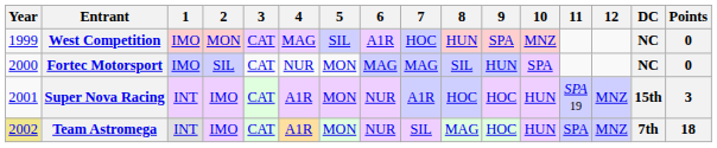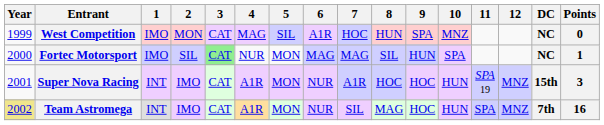 <table class="wikitable" style="text-align:center; font-size:85%">
 <tr>
 <th>Year</th>
 <th>Entrant</th>
 <th>1</th>
 <th>2</th>
 <th>3</th>
 <th>4</th>
 <th>5</th>
 <th>6</th>
 <th>7</th>
 <th>8</th>
 <th>9</th>
 <th>10</th>
 <th>11</th>
 <th>12</th>
 <th>DC</th>
 <th>Points</th>
 </tr>
 <tr>
 <td><a href='#'>1999</a></td>
 <th nowrap><a href='#'>West Competition</a></th>
 <td style="background:#FFCFCF;"><a href='#'>IMO</a><br></td>
 <td style="background:#FFCFCF;"><a href='#'>MON</a><br></td>
 <td style="background:#EFCFFF;"><a href='#'>CAT</a><br></td>
 <td style="background:#EFCFFF;"><a href='#'>MAG</a><br></td>
 <td style="background:#CFCFFF;"><a href='#'>SIL</a><br></td>
 <td style="background:#EFCFFF;"><a href='#'>A1R</a><br></td>
 <td style="background:#CFCFFF;"><a href='#'>HOC</a><br></td>
 <td style="background:#FFCFCF;"><a href='#'>HUN</a><br></td>
 <td style="background:#FFCFCF;"><a href='#'>SPA</a><br></td>
 <td style="background:#FFCFCF;"><a href='#'>MNZ</a><br></td>
 <td></td>
 <td></td>
 <th>NC</th>
 <th>0</th>
 </tr>
 <tr>
 <td><a href='#'>2000</a></td>
 <th nowrap><a href='#'>Fortec Motorsport</a></th>
 <td style="background:#CFCFFF;"><a href='#'>IMO</a><br></td>
 <td style="background:#CFCFFF;"><a href='#'>SIL</a><br></td>
-<td><a href='#'>CAT</a><br></td>
+<td style="background: lightgreen;"><a href='#'>CAT</a><br></td>
 <td><a href='#'>NUR</a></td>
 <td><a href='#'>MON</a></td>
 <td style="background:#CFCFFF;"><a href='#'>MAG</a><br></td>
 <td style="background:#CFCFFF;"><a href='#'>MAG</a><br></td>
 <td style="background:#CFCFFF;"><a href='#'>SIL</a><br></td>
 <td style="background:#CFCFFF;"><a href='#'>HUN</a><br></td>
 <td style="background:#EFCFFF;"><a href='#'>SPA</a><br></td>
 <td></td>
 <td></td>
 <th>NC</th>
-<th>0</th>
+<th>1</th>
 </tr>
 <tr>
 <td><a href='#'>2001</a></td>
 <th nowrap><a href='#'>Super Nova Racing</a></th>
 <td style="background:#EFCFFF;"><a href='#'>INT</a><br></td>
 <td style="background:#EFCFFF;"><a href='#'>IMO</a><br></td>
 <td style="background:#DFFFDF;"><a href='#'>CAT</a><br></td>
 <td style="background:#EFCFFF;"><a href='#'>A1R</a><br></td>
 <td style="background:#EFCFFF;"><a href='#'>MON</a><br></td>
 <td style="background:#EFCFFF;"><a href='#'>NUR</a><br></td>
 <td style="background:#CFCFFF;"><a href='#'>A1R</a><br></td>
 <td style="background:#CFCFFF;"><a href='#'>HOC</a><br></td>
 <td style="background:#EFCFFF;"><a href='#'>HOC</a><br></td>
 <td style="background:#EFCFFF;"><a href='#'>HUN</a><br></td>
 <td style="background:#CFCFFF;"><em><a href='#'>SPA</a></em><br><small>19</small></td>
 <td style="background:#CFCFFF;"><a href='#'>MNZ</a><br></td>
 <th>15th</th>
 <th>3</th>
 </tr>
 <tr>
 <td style="background: khaki;"><a href='#'>2002</a></td>
 <th nowrap><a href='#'>Team Astromega</a></th>
 <td style="background:#DFDFDF;"><a href='#'>INT</a><br></td>
 <td style="background:#EFCFFF;"><a href='#'>IMO</a><br></td>
 <td style="background:#DFFFDF;"><a href='#'>CAT</a><br></td>
 <td style="background:#FFDF9F;"><a href='#'>A1R</a><br></td>
 <td style="background:#DFFFDF;"><a href='#'>MON</a><br></td>
 <td style="background:#EFCFFF;"><a href='#'>NUR</a><br></td>
 <td style="background:#EFCFFF;"><a href='#'>SIL</a><br></td>
 <td style="background:#DFFFDF;"><a href='#'>MAG</a><br></td>
 <td style="background:#DFFFDF;"><a href='#'>HOC</a><br></td>
 <td style="background:#EFCFFF;"><a href='#'>HUN</a><br></td>
 <td style="background:#CFCFFF;"><a href='#'>SPA</a><br></td>
 <td style="background:#CFCFFF;"><a href='#'>MNZ</a><br></td>
 <th>7th</th>
-<th>18</th>
+<th>16</th>
 </tr>
 </table>
